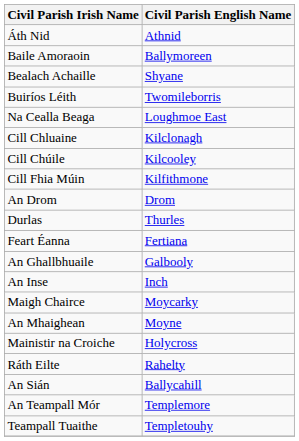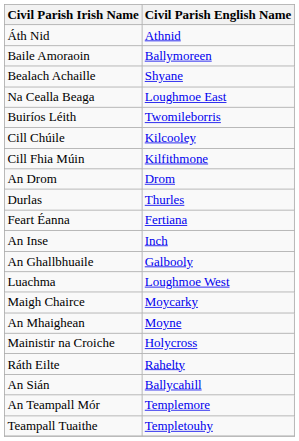 <table class="wikitable">
 <tr>
 <th>Civil Parish Irish Name</th>
 <th>Civil Parish English Name</th>
 </tr>
 <tr>
 <td>Áth Nid</td>
 <td><a href='#'>Athnid</a></td>
 </tr>
 <tr>
 <td>Baile Amoraoin</td>
 <td><a href='#'>Ballymoreen</a></td>
 </tr>
 <tr>
 <td>Bealach Achaille</td>
 <td><a href='#'>Shyane</a></td>
 </tr>
 <tr>
-<td>Buiríos Léith</td>
-<td><a href='#'>Twomileborris</a></td>
-</tr>
-<tr>
 <td>Na Cealla Beaga</td>
 <td><a href='#'>Loughmoe East</a></td>
 </tr>
 <tr>
-<td>Cill Chluaine</td>
-<td><a href='#'>Kilclonagh</a></td>
+<td>Buiríos Léith</td>
+<td><a href='#'>Twomileborris</a></td>
 </tr>
 <tr>
 <td>Cill Chúile</td>
 <td><a href='#'>Kilcooley</a></td>
 </tr>
 <tr>
 <td>Cill Fhia Múin</td>
 <td><a href='#'>Kilfithmone</a></td>
 </tr>
 <tr>
 <td>An Drom</td>
 <td><a href='#'>Drom</a></td>
 </tr>
 <tr>
 <td>Durlas</td>
 <td><a href='#'>Thurles</a></td>
 </tr>
 <tr>
 <td>Feart Éanna</td>
 <td><a href='#'>Fertiana</a></td>
 </tr>
 <tr>
+<td>An Inse</td>
+<td><a href='#'>Inch</a></td>
+</tr>
+<tr>
 <td>An Ghallbhuaile</td>
 <td><a href='#'>Galbooly</a></td>
 </tr>
 <tr>
-<td>An Inse</td>
-<td><a href='#'>Inch</a></td>
+<td>Luachma</td>
+<td><a href='#'>Loughmoe West</a></td>
 </tr>
 <tr>
 <td>Maigh Chairce</td>
 <td><a href='#'>Moycarky</a></td>
 </tr>
 <tr>
 <td>An Mhaighean</td>
 <td><a href='#'>Moyne</a></td>
 </tr>
 <tr>
 <td>Mainistir na Croiche</td>
 <td><a href='#'>Holycross</a></td>
 </tr>
 <tr>
 <td>Ráth Eilte</td>
 <td><a href='#'>Rahelty</a></td>
 </tr>
 <tr>
 <td>An Sián</td>
 <td><a href='#'>Ballycahill</a></td>
 </tr>
 <tr>
 <td>An Teampall Mór</td>
 <td><a href='#'>Templemore</a></td>
 </tr>
 <tr>
 <td>Teampall Tuaithe</td>
 <td><a href='#'>Templetouhy</a></td>
 </tr>
 <tr>
 </tr>
 </table>
